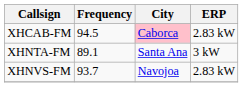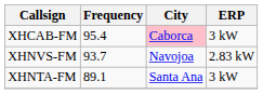 <table class="wikitable sortable">
 <tr>
 <th>Callsign</th>
 <th>Frequency</th>
 <th>City</th>
 <th>ERP</th>
 </tr>
 <tr>
 <td>XHCAB-FM</td>
-<td>94.5</td>
+<td>95.4</td>
 <td style="background: pink;"><a href='#'>Caborca</a></td>
+<td>3 kW</td>
+</tr>
+<tr>
+<td>XHNVS-FM</td>
+<td>93.7</td>
+<td><a href='#'>Navojoa</a></td>
 <td>2.83 kW</td>
 </tr>
 <tr>
 <td>XHNTA-FM</td>
 <td>89.1</td>
 <td><a href='#'>Santa Ana</a></td>
 <td>3 kW</td>
 </tr>
 <tr>
-<td>XHNVS-FM</td>
-<td>93.7</td>
-<td><a href='#'>Navojoa</a></td>
-<td>2.83 kW</td>
-</tr>
-<tr>
 </tr>
 </table>
